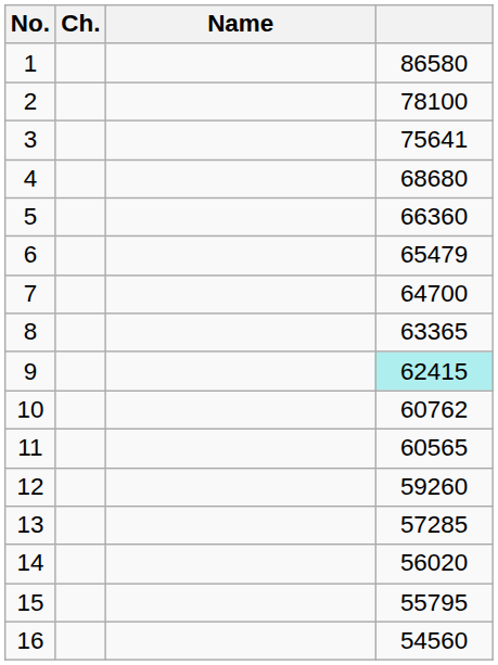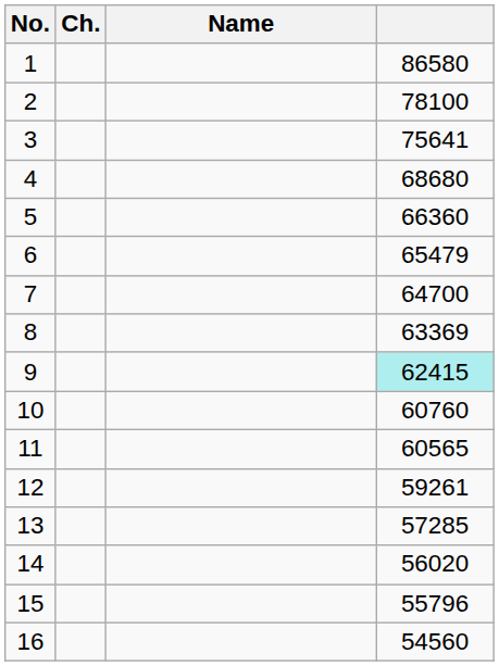 <table class="wikitable" style="text-align: center;">
 <tr>
 <th>No.</th>
 <th>Ch.</th>
 <th align="left"; width=170>Name</th>
 <th width=70></th>
 </tr>
 <tr>
 <td>1</td>
 <td></td>
 <td style="text-align:left;"></td>
 <td>86580</td>
 </tr>
 <tr>
 <td>2</td>
 <td></td>
 <td style="text-align:left;"></td>
 <td>78100</td>
 </tr>
 <tr>
 <td>3</td>
 <td></td>
 <td style="text-align:left;"></td>
 <td>75641</td>
 </tr>
 <tr>
 <td>4</td>
 <td></td>
 <td style="text-align:left;"></td>
 <td>68680</td>
 </tr>
 <tr>
 <td>5</td>
 <td></td>
 <td style="text-align:left;"></td>
 <td>66360</td>
 </tr>
 <tr>
 <td>6</td>
 <td></td>
 <td style="text-align:left;"></td>
 <td>65479</td>
 </tr>
 <tr>
 <td>7</td>
 <td></td>
 <td style="text-align:left;"></td>
 <td>64700</td>
 </tr>
 <tr>
 <td>8</td>
 <td></td>
 <td style="text-align:left;"></td>
-<td>63365</td>
+<td>63369</td>
 </tr>
 <tr>
 <td>9</td>
 <td></td>
 <td style="text-align:left;"></td>
 <td style="background: paleturquoise;">62415</td>
 </tr>
 <tr>
 <td>10</td>
 <td></td>
 <td style="text-align:left;"></td>
-<td>60762</td>
+<td>60760</td>
 </tr>
 <tr>
 <td>11</td>
 <td></td>
 <td style="text-align:left;"></td>
 <td>60565</td>
 </tr>
 <tr>
 <td>12</td>
 <td></td>
 <td style="text-align:left;"></td>
-<td>59260</td>
+<td>59261</td>
 </tr>
 <tr>
 <td>13</td>
 <td></td>
 <td style="text-align:left;"></td>
 <td>57285</td>
 </tr>
 <tr>
 <td>14</td>
 <td></td>
 <td style="text-align:left;"></td>
 <td>56020</td>
 </tr>
 <tr>
 <td>15</td>
 <td></td>
 <td style="text-align:left;"></td>
-<td>55795</td>
+<td>55796</td>
 </tr>
 <tr>
 <td>16</td>
 <td></td>
 <td style="text-align:left;"></td>
 <td>54560</td>
 </tr>
 </table>
